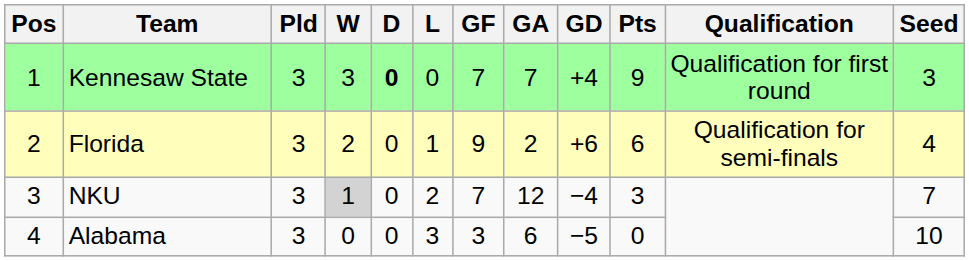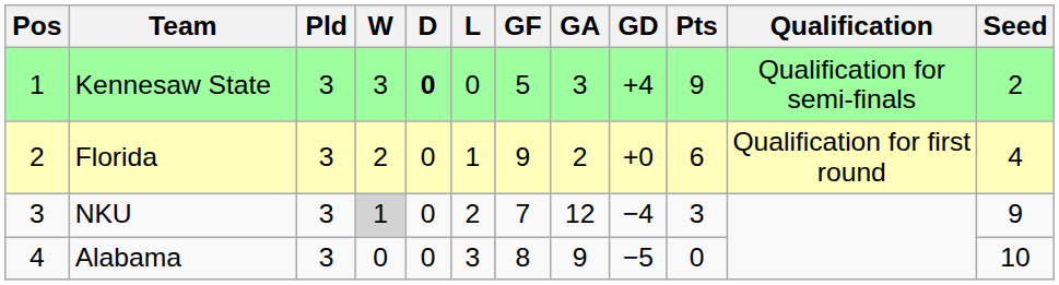 <table class="wikitable" style="text-align:center; margin: 1em auto">
 <tr>
 <th style="width:2em">Pos</th>
 <th style="width:13em">Team</th>
 <th style="width:2em">Pld</th>
 <th style="width:2em">W</th>
 <th style="width:2em">D</th>
 <th style="width:2em">L</th>
 <th style="width:2em">GF</th>
 <th style="width:2em">GA</th>
 <th style="width:2em">GD</th>
 <th style="width:2em">Pts</th>
 <th style="width:13em">Qualification</th>
 <th>Seed</th>
 </tr>
 <tr bgcolor="#9eff9e">
 <td>1</td>
 <td style="text-align:left">Kennesaw State</td>
 <td>3</td>
 <td>3</td>
 <td><strong>0</strong></td>
 <td>0</td>
-<td>7</td>
-<td>7</td>
+<td>5</td>
+<td>3</td>
 <td>+4</td>
 <td>9</td>
-<td>Qualification for first round</td>
-<td>3</td>
+<td>Qualification for semi-finals</td>
+<td>2</td>
 </tr>
 <tr bgcolor="#ffffbb">
 <td>2</td>
 <td style="text-align:left">Florida</td>
 <td>3</td>
 <td>2</td>
 <td>0</td>
 <td>1</td>
 <td>9</td>
 <td>2</td>
-<td>+6</td>
+<td>+0</td>
 <td>6</td>
-<td>Qualification for semi-finals</td>
+<td>Qualification for first round</td>
 <td>4</td>
 </tr>
 <tr>
 <td>3</td>
 <td style="text-align:left">NKU</td>
 <td>3</td>
 <td style="background: lightgrey;">1</td>
 <td>0</td>
 <td>2</td>
 <td>7</td>
 <td>12</td>
 <td>−4</td>
 <td>3</td>
 <td rowspan="2"></td>
-<td>7</td>
+<td>9</td>
 </tr>
 <tr>
 <td>4</td>
 <td style="text-align:left">Alabama</td>
 <td>3</td>
 <td>0</td>
 <td>0</td>
 <td>3</td>
-<td>3</td>
-<td>6</td>
+<td>8</td>
+<td>9</td>
 <td>−5</td>
 <td>0</td>
 <td>10</td>
 </tr>
 </table>
